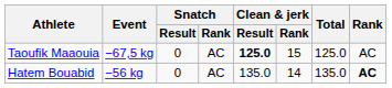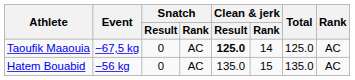 <table class="wikitable" style="font-size:90%">
 <tr>
 <th rowspan="2">Athlete</th>
 <th rowspan="2">Event</th>
 <th colspan="2">Snatch</th>
 <th colspan="2">Clean & jerk</th>
 <th rowspan="2">Total</th>
 <th rowspan="2">Rank</th>
 </tr>
 <tr style="font-size:95%">
 <th>Result</th>
 <th>Rank</th>
 <th>Result</th>
 <th>Rank</th>
 </tr>
 <tr align=center>
 <td align=left><a href='#'>Taoufik Maaouia</a></td>
 <td align=left><a href='#'>−67,5 kg</a></td>
 <td>0</td>
 <td>AC</td>
 <td><strong>125.0</strong></td>
-<td>15</td>
+<td>14</td>
 <td>125.0</td>
 <td>AC</td>
 </tr>
 <tr align=center>
 <td align=left><a href='#'>Hatem Bouabid</a></td>
 <td align=left><a href='#'>−56 kg</a></td>
 <td>0</td>
 <td>AC</td>
 <td>135.0</td>
-<td>14</td>
+<td>15</td>
 <td>135.0</td>
-<td><strong>AC</strong></td>
+<td>AC</td>
 </tr>
 </table>
